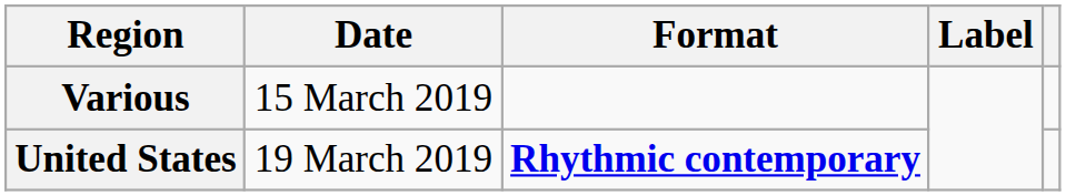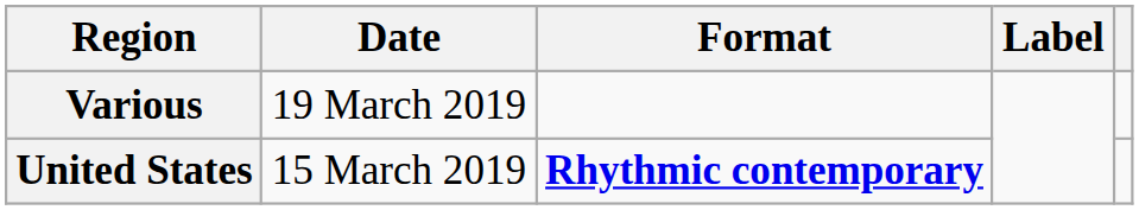 <table class="wikitable plainrowheaders">
 <tr>
 <th>Region</th>
 <th>Date</th>
 <th>Format</th>
 <th>Label</th>
 <th></th>
 </tr>
 <tr>
 <th scope="row">Various</th>
-<td>15 March 2019</td>
+<td>19 March 2019</td>
 <td></td>
 <td rowspan="2"></td>
 <td></td>
 </tr>
 <tr>
 <th scope="row">United States</th>
-<td>19 March 2019</td>
+<td>15 March 2019</td>
 <td><strong><a href='#'>Rhythmic contemporary</a></strong></td>
 <td></td>
 </tr>
 </table>
